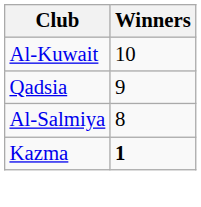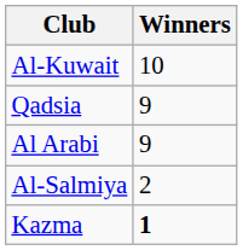 <table class="wikitable">
 <tr>
 <th>Club</th>
 <th>Winners</th>
 </tr>
 <tr>
 <td><a href='#'>Al-Kuwait</a></td>
 <td>10</td>
 </tr>
 <tr>
 <td><a href='#'>Qadsia</a></td>
 <td>9</td>
 </tr>
 <tr>
+<td><a href='#'>Al Arabi</a></td>
+<td>9</td>
+</tr>
+<tr>
 <td><a href='#'>Al-Salmiya</a></td>
-<td>8</td>
+<td>2</td>
 </tr>
 <tr>
 <td><a href='#'>Kazma</a></td>
 <td><strong>1</strong></td>
 </tr>
 </table>
